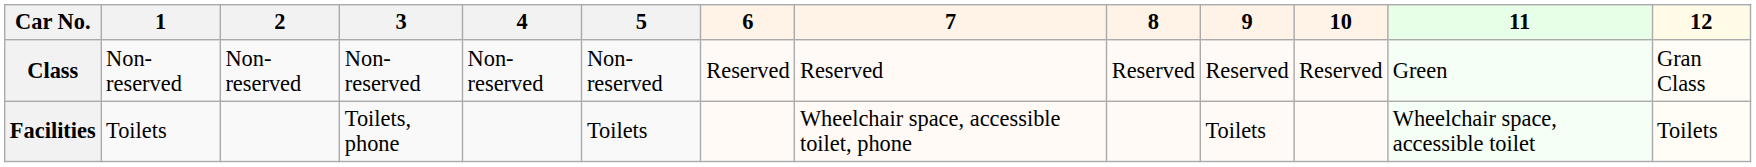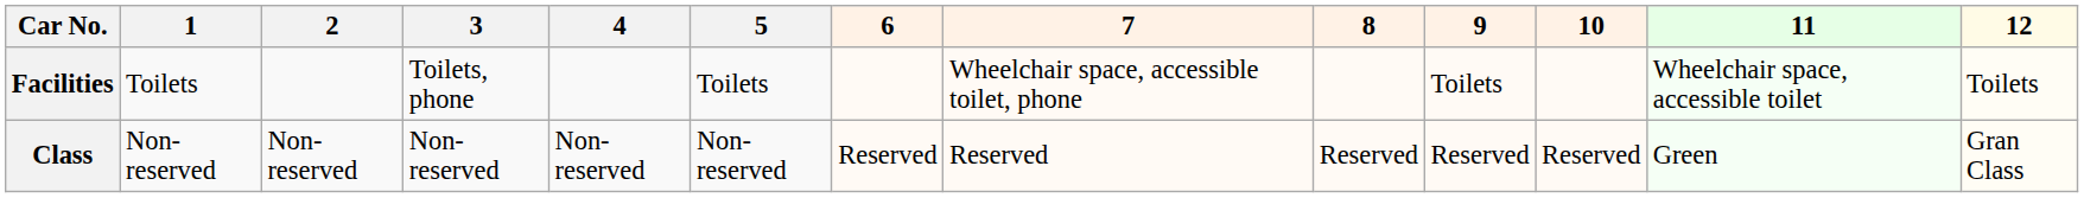 <table class="wikitable">
 <tr>
 <th>Car No.</th>
 <th>1</th>
 <th>2</th>
 <th>3</th>
 <th>4</th>
 <th>5</th>
 <th style="background: #FFF2E6">6</th>
 <th style="background: #FFF2E6">7</th>
 <th style="background: #FFF2E6">8</th>
 <th style="background: #FFF2E6">9</th>
 <th style="background: #FFF2E6">10</th>
 <th style="background:#E6FFE6">11</th>
 <th style="background: #FFFBE6">12</th>
 </tr>
 <tr>
+<th>Facilities</th>
+<td>Toilets</td>
+<td> </td>
+<td>Toilets, phone</td>
+<td> </td>
+<td>Toilets</td>
+<td style="background: #FFFAF5"> </td>
+<td style="background: #FFFAF5">Wheelchair space, accessible toilet, phone</td>
+<td style="background: #FFFAF5"> </td>
+<td style="background: #FFFAF5">Toilets</td>
+<td style="background: #FFFAF5"> </td>
+<td style="background: #F5FFF5">Wheelchair space, accessible toilet</td>
+<td style="background: #FFFDF5">Toilets</td>
+</tr>
+<tr>
 <th>Class</th>
 <td>Non-reserved</td>
 <td>Non-reserved</td>
 <td>Non-reserved</td>
 <td>Non-reserved</td>
 <td>Non-reserved</td>
 <td style="background: #FFFAF5">Reserved</td>
 <td style="background: #FFFAF5">Reserved</td>
 <td style="background: #FFFAF5">Reserved</td>
 <td style="background: #FFFAF5">Reserved</td>
 <td style="background: #FFFAF5">Reserved</td>
 <td style="background: #F5FFF5">Green</td>
 <td style="background: #FFFDF5">Gran Class</td>
 </tr>
-<tr>
-<th>Facilities</th>
-<td>Toilets</td>
-<td> </td>
-<td>Toilets, phone</td>
-<td> </td>
-<td>Toilets</td>
-<td style="background: #FFFAF5"> </td>
-<td style="background: #FFFAF5">Wheelchair space, accessible toilet, phone</td>
-<td style="background: #FFFAF5"> </td>
-<td style="background: #FFFAF5">Toilets</td>
-<td style="background: #FFFAF5"> </td>
-<td style="background: #F5FFF5">Wheelchair space, accessible toilet</td>
-<td style="background: #FFFDF5">Toilets</td>
-</tr>
 </table>
